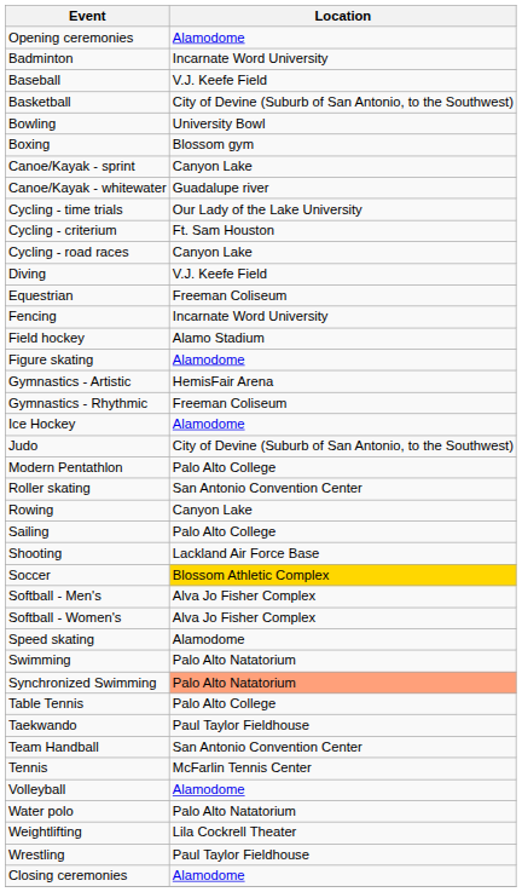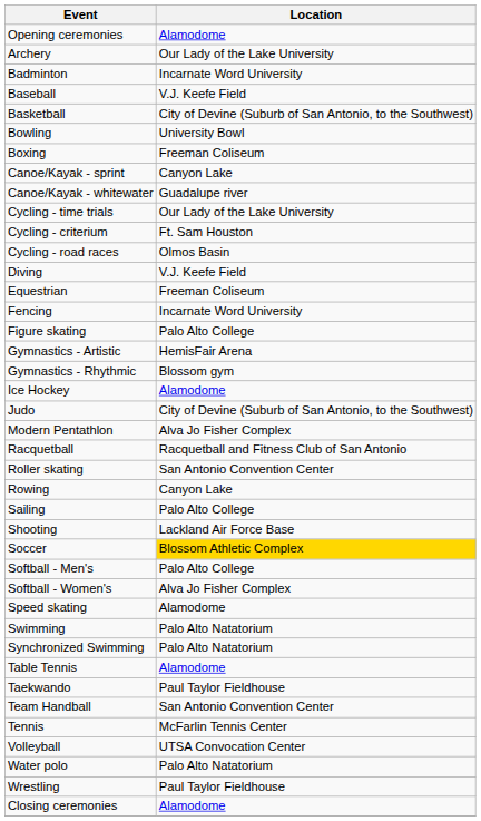 <table class="wikitable">
 <tr>
 <th>Event</th>
 <th>Location</th>
 </tr>
 <tr>
 <td>Opening ceremonies</td>
 <td><a href='#'>Alamodome</a></td>
+</tr>
+<tr>
+<td>Archery</td>
+<td>Our Lady of the Lake University</td>
 </tr>
 <tr>
 <td>Badminton</td>
 <td>Incarnate Word University</td>
 </tr>
 <tr>
 <td>Baseball</td>
 <td>V.J. Keefe Field</td>
 </tr>
 <tr>
 <td>Basketball</td>
 <td>City of Devine (Suburb of San Antonio, to the Southwest)</td>
 </tr>
 <tr>
 <td>Bowling</td>
 <td>University Bowl</td>
 </tr>
 <tr>
 <td>Boxing</td>
-<td>Blossom gym</td>
+<td>Freeman Coliseum</td>
 </tr>
 <tr>
 <td>Canoe/Kayak - sprint</td>
 <td>Canyon Lake</td>
 </tr>
 <tr>
 <td>Canoe/Kayak - whitewater</td>
 <td>Guadalupe river</td>
 </tr>
 <tr>
 <td>Cycling - time trials</td>
 <td>Our Lady of the Lake University</td>
 </tr>
 <tr>
 <td>Cycling - criterium</td>
 <td>Ft. Sam Houston</td>
 </tr>
 <tr>
 <td>Cycling - road races</td>
-<td>Canyon Lake</td>
+<td>Olmos Basin</td>
 </tr>
 <tr>
 <td>Diving</td>
 <td>V.J. Keefe Field</td>
 </tr>
 <tr>
 <td>Equestrian</td>
 <td>Freeman Coliseum</td>
 </tr>
 <tr>
 <td>Fencing</td>
 <td>Incarnate Word University</td>
 </tr>
 <tr>
-<td>Field hockey</td>
-<td>Alamo Stadium</td>
-</tr>
-<tr>
 <td>Figure skating</td>
-<td><a href='#'>Alamodome</a></td>
+<td>Palo Alto College</td>
 </tr>
 <tr>
 <td>Gymnastics - Artistic</td>
 <td>HemisFair Arena</td>
 </tr>
 <tr>
 <td>Gymnastics - Rhythmic</td>
-<td>Freeman Coliseum</td>
+<td>Blossom gym</td>
 </tr>
 <tr>
 <td>Ice Hockey</td>
 <td><a href='#'>Alamodome</a></td>
 </tr>
 <tr>
 <td>Judo</td>
 <td>City of Devine (Suburb of San Antonio, to the Southwest)</td>
 </tr>
 <tr>
 <td>Modern Pentathlon</td>
-<td>Palo Alto College</td>
+<td>Alva Jo Fisher Complex</td>
+</tr>
+<tr>
+<td>Racquetball</td>
+<td>Racquetball and Fitness Club of San Antonio</td>
 </tr>
 <tr>
 <td>Roller skating</td>
 <td>San Antonio Convention Center</td>
 </tr>
 <tr>
 <td>Rowing</td>
 <td>Canyon Lake</td>
 </tr>
 <tr>
 <td>Sailing</td>
 <td>Palo Alto College</td>
 </tr>
 <tr>
 <td>Shooting</td>
 <td>Lackland Air Force Base</td>
 </tr>
 <tr>
 <td>Soccer</td>
 <td style="background: gold;">Blossom Athletic Complex</td>
 </tr>
 <tr>
 <td>Softball - Men's</td>
-<td>Alva Jo Fisher Complex</td>
+<td>Palo Alto College</td>
 </tr>
 <tr>
 <td>Softball - Women's</td>
 <td>Alva Jo Fisher Complex</td>
 </tr>
 <tr>
 <td>Speed skating</td>
 <td>Alamodome</td>
 </tr>
 <tr>
 <td>Swimming</td>
 <td>Palo Alto Natatorium</td>
 </tr>
 <tr>
 <td>Synchronized Swimming</td>
-<td style="background: lightsalmon;">Palo Alto Natatorium</td>
+<td>Palo Alto Natatorium</td>
 </tr>
 <tr>
 <td>Table Tennis</td>
-<td>Palo Alto College</td>
+<td><a href='#'>Alamodome</a></td>
 </tr>
 <tr>
 <td>Taekwando</td>
 <td>Paul Taylor Fieldhouse</td>
 </tr>
 <tr>
 <td>Team Handball</td>
 <td>San Antonio Convention Center</td>
 </tr>
 <tr>
 <td>Tennis</td>
 <td>McFarlin Tennis Center</td>
 </tr>
 <tr>
 <td>Volleyball</td>
-<td><a href='#'>Alamodome</a></td>
+<td>UTSA Convocation Center</td>
 </tr>
 <tr>
 <td>Water polo</td>
 <td>Palo Alto Natatorium</td>
-</tr>
-<tr>
-<td>Weightlifting</td>
-<td>Lila Cockrell Theater</td>
 </tr>
 <tr>
 <td>Wrestling</td>
 <td>Paul Taylor Fieldhouse</td>
 </tr>
 <tr>
 <td>Closing ceremonies</td>
 <td><a href='#'>Alamodome</a></td>
 </tr>
 <tr>
 </tr>
 </table>
